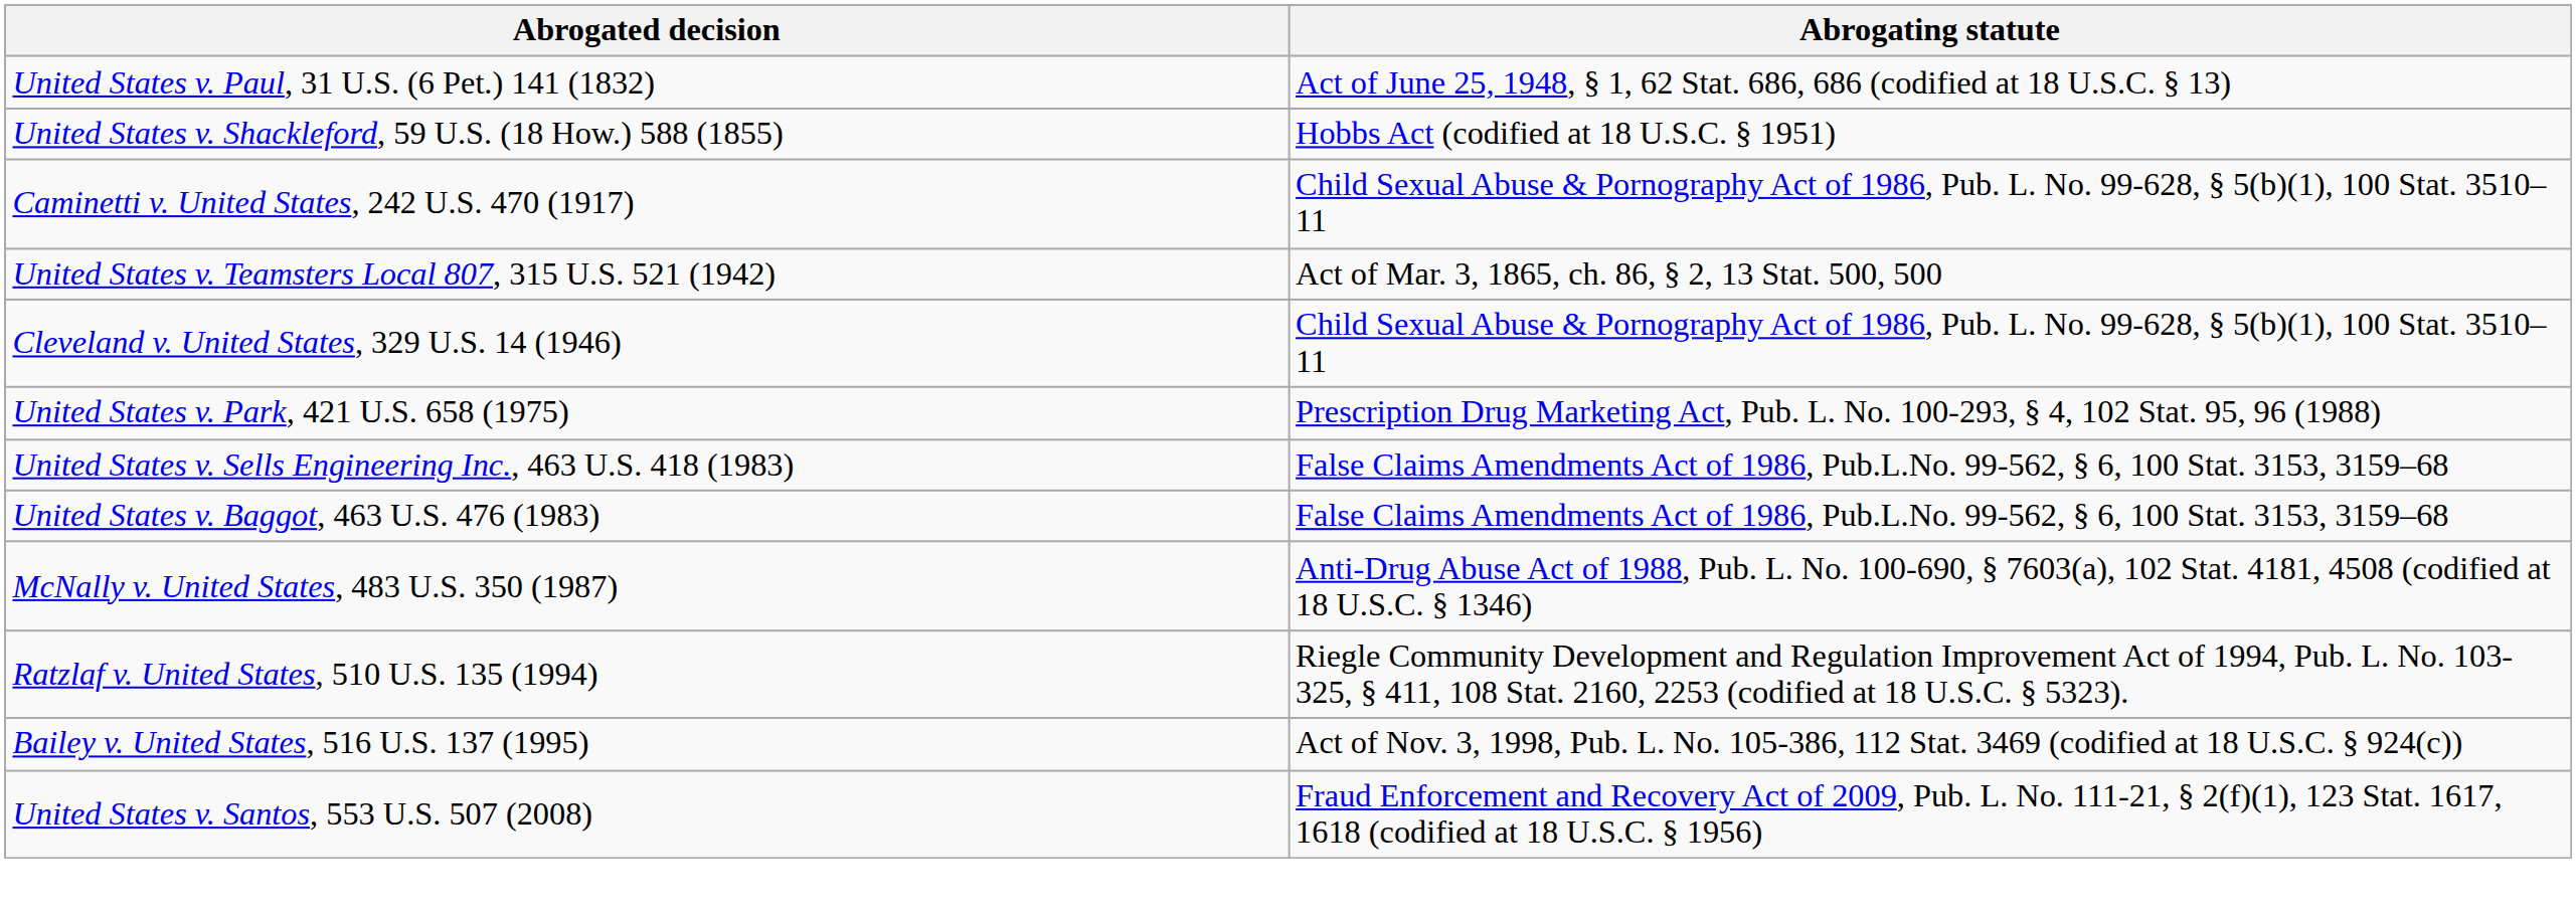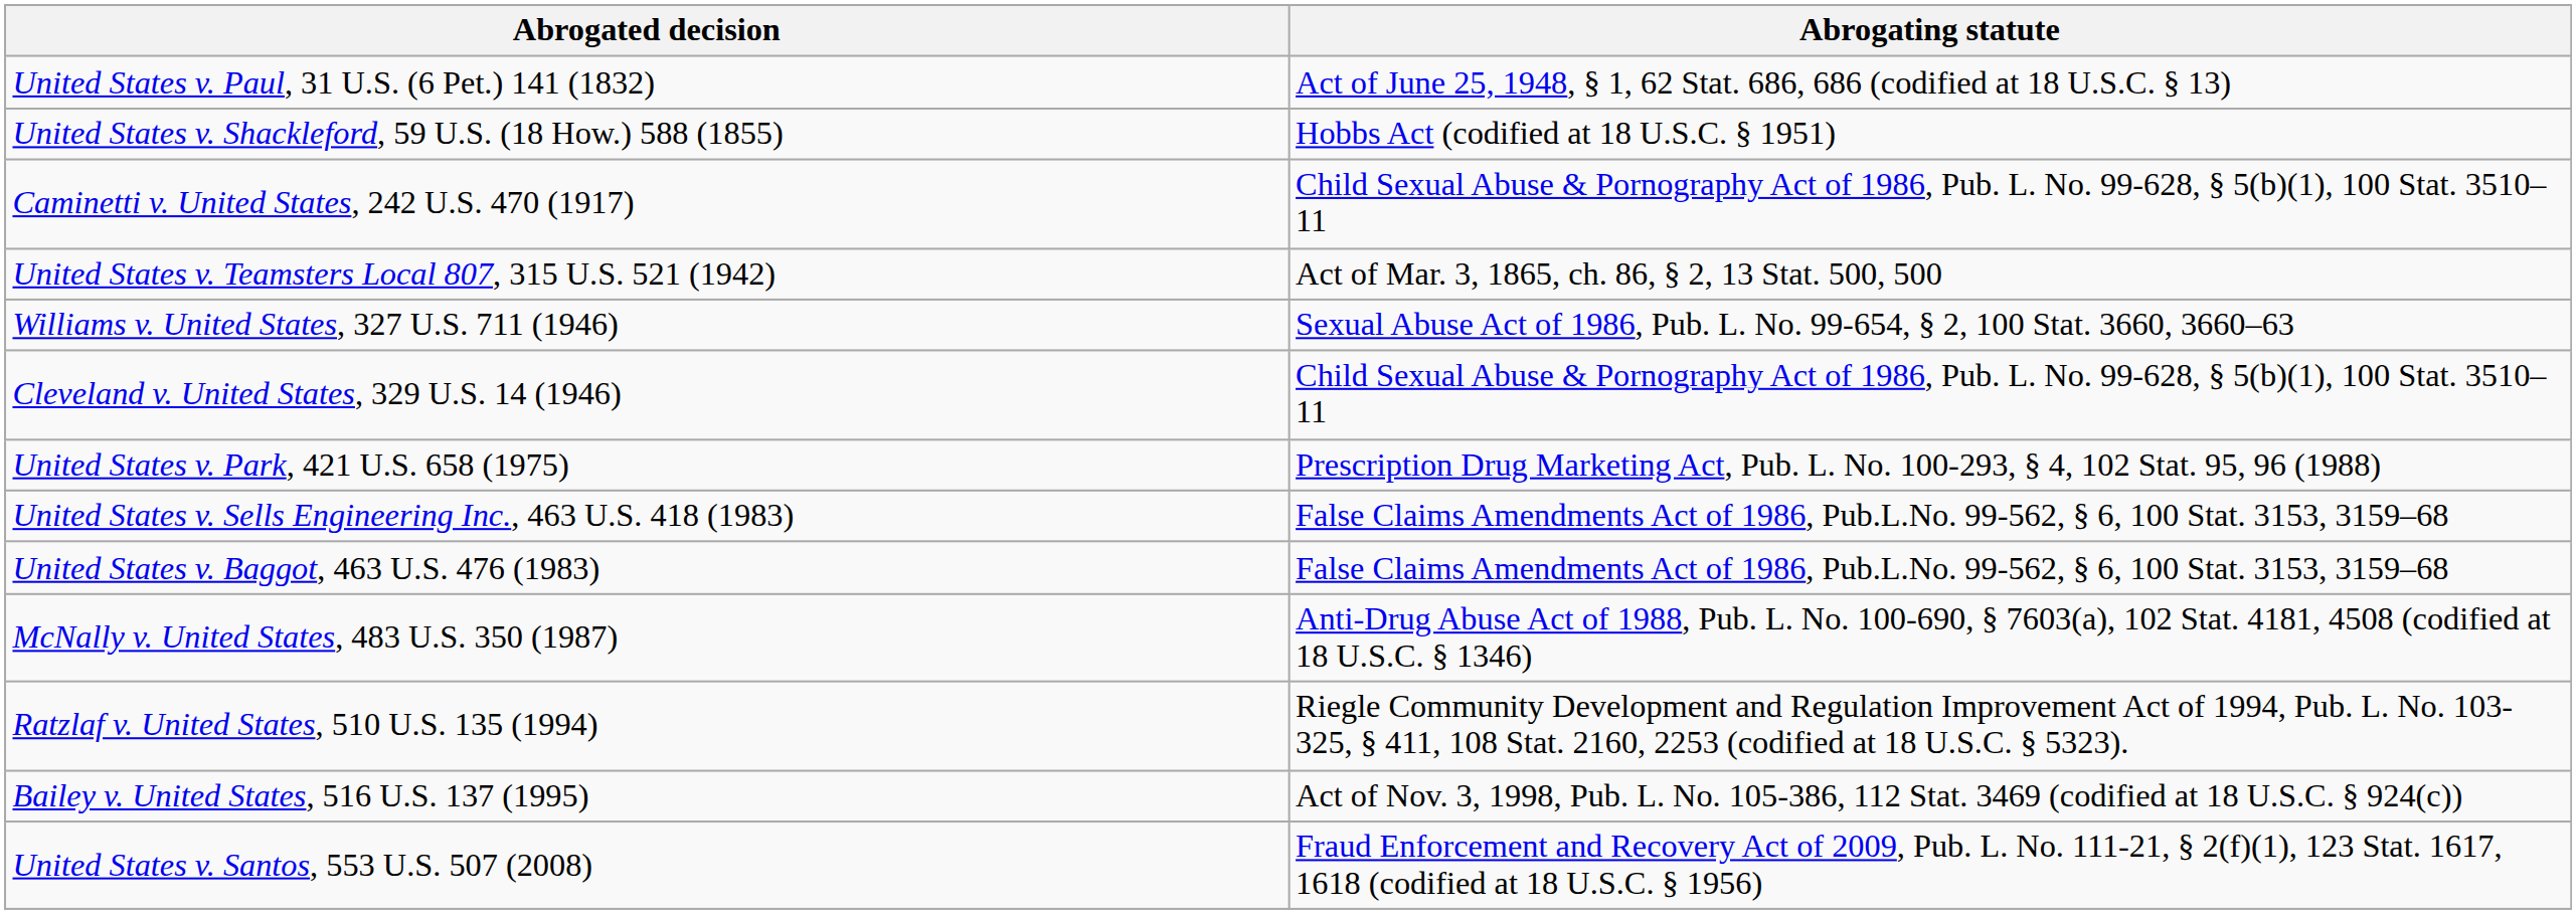 <table class="wikitable" style="width:100%; margin:auto;">
 <tr>
 <th style="width:50%;">Abrogated decision</th>
 <th style="width:50%;">Abrogating statute</th>
 </tr>
 <tr>
 <td><em><a href='#'>United States v. Paul</a></em>, 31 U.S. (6 Pet.) 141 (1832)</td>
 <td><a href='#'>Act of June 25, 1948</a>, § 1, 62 Stat. 686, 686 (codified at 18 U.S.C. § 13)</td>
 </tr>
 <tr>
 <td><em><a href='#'>United States v. Shackleford</a></em>, 59 U.S. (18 How.) 588 (1855)</td>
 <td><a href='#'>Hobbs Act</a> (codified at 18 U.S.C. § 1951)</td>
 </tr>
 <tr>
 <td><em><a href='#'>Caminetti v. United States</a></em>, 242 U.S. 470 (1917)</td>
 <td><a href='#'>Child Sexual Abuse & Pornography Act of 1986</a>, Pub. L. No. 99-628, § 5(b)(1), 100 Stat. 3510–11</td>
 </tr>
 <tr>
 <td><em><a href='#'>United States v. Teamsters Local 807</a></em>, 315 U.S. 521 (1942)</td>
 <td>Act of Mar. 3, 1865, ch. 86, § 2, 13 Stat. 500, 500</td>
+</tr>
+<tr>
+<td><em><a href='#'>Williams v. United States</a></em>, 327 U.S. 711 (1946)</td>
+<td><a href='#'>Sexual Abuse Act of 1986</a>, Pub. L. No. 99-654, § 2, 100 Stat. 3660, 3660–63</td>
 </tr>
 <tr>
 <td><em><a href='#'>Cleveland v. United States</a></em>, 329 U.S. 14 (1946)</td>
 <td><a href='#'>Child Sexual Abuse & Pornography Act of 1986</a>, Pub. L. No. 99-628, § 5(b)(1), 100 Stat. 3510–11</td>
 </tr>
 <tr>
 <td><em><a href='#'>United States v. Park</a></em>, 421 U.S. 658 (1975)</td>
 <td><a href='#'>Prescription Drug Marketing Act</a>, Pub. L. No. 100-293, § 4, 102 Stat. 95, 96 (1988)</td>
 </tr>
 <tr>
 <td><em><a href='#'>United States v. Sells Engineering Inc.</a></em>, 463 U.S. 418 (1983)</td>
 <td><a href='#'>False Claims Amendments Act of 1986</a>, Pub.L.No. 99-562, § 6, 100 Stat. 3153, 3159–68</td>
 </tr>
 <tr>
 <td><em><a href='#'>United States v. Baggot</a></em>, 463 U.S. 476 (1983)</td>
 <td><a href='#'>False Claims Amendments Act of 1986</a>, Pub.L.No. 99-562, § 6, 100 Stat. 3153, 3159–68</td>
 </tr>
 <tr>
 <td><em><a href='#'>McNally v. United States</a></em>, 483 U.S. 350 (1987)</td>
 <td><a href='#'>Anti-Drug Abuse Act of 1988</a>, Pub. L. No. 100-690, § 7603(a), 102 Stat. 4181, 4508 (codified at 18 U.S.C. § 1346)</td>
 </tr>
 <tr>
 <td><em><a href='#'>Ratzlaf v. United States</a></em>, 510 U.S. 135 (1994)</td>
 <td>Riegle Community Development and Regulation Improvement Act of 1994, Pub. L. No. 103-325, § 411, 108 Stat. 2160, 2253 (codified at 18 U.S.C. § 5323).</td>
 </tr>
 <tr>
 <td><em><a href='#'>Bailey v. United States</a></em>, 516 U.S. 137 (1995)</td>
 <td>Act of Nov. 3, 1998, Pub. L. No. 105-386, 112 Stat. 3469 (codified at 18 U.S.C. § 924(c))</td>
 </tr>
 <tr>
 <td><em><a href='#'>United States v. Santos</a></em>, 553 U.S. 507 (2008)</td>
 <td><a href='#'>Fraud Enforcement and Recovery Act of 2009</a>, Pub. L. No. 111-21, § 2(f)(1), 123 Stat. 1617, 1618 (codified at 18 U.S.C. § 1956)</td>
 </tr>
 </table>
